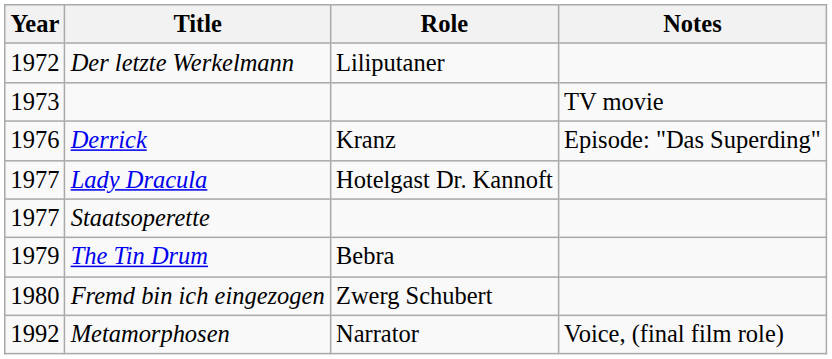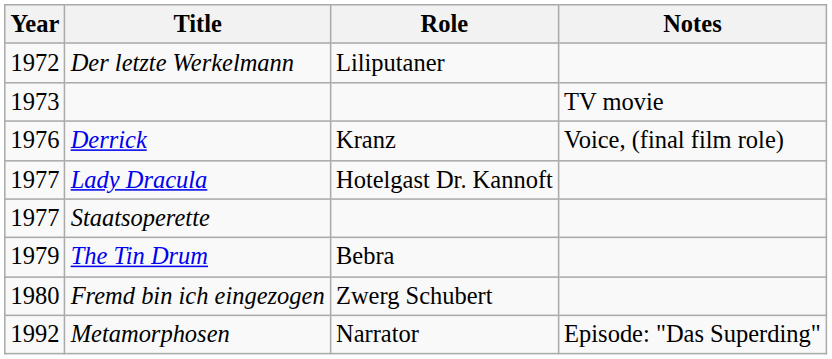 <table class="wikitable">
 <tr>
 <th>Year</th>
 <th>Title</th>
 <th>Role</th>
 <th>Notes</th>
 </tr>
 <tr>
 <td>1972</td>
 <td><em>Der letzte Werkelmann</em></td>
 <td>Liliputaner</td>
 <td></td>
 </tr>
 <tr>
 <td>1973</td>
 <td><em></em></td>
 <td></td>
 <td>TV movie</td>
 </tr>
 <tr>
 <td>1976</td>
 <td><em><a href='#'>Derrick</a></em></td>
 <td>Kranz</td>
-<td>Episode: "Das Superding"</td>
+<td>Voice, (final film role)</td>
 </tr>
 <tr>
 <td>1977</td>
 <td><em><a href='#'>Lady Dracula</a></em></td>
 <td>Hotelgast Dr. Kannoft</td>
 <td></td>
 </tr>
 <tr>
 <td>1977</td>
 <td><em>Staatsoperette</em></td>
 <td></td>
 <td></td>
 </tr>
 <tr>
 <td>1979</td>
 <td><em><a href='#'>The Tin Drum</a></em></td>
 <td>Bebra</td>
 <td></td>
 </tr>
 <tr>
 <td>1980</td>
 <td><em>Fremd bin ich eingezogen</em></td>
 <td>Zwerg Schubert</td>
 <td></td>
 </tr>
 <tr>
 <td>1992</td>
 <td><em>Metamorphosen</em></td>
 <td>Narrator</td>
-<td>Voice, (final film role)</td>
+<td>Episode: "Das Superding"</td>
 </tr>
 </table>
